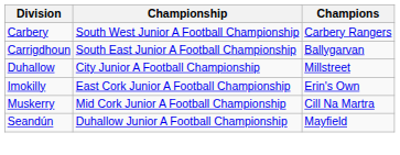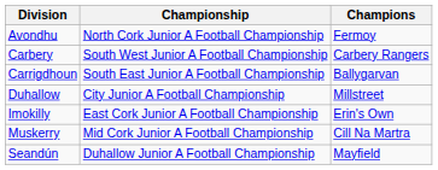 <table class="wikitable">
 <tr>
 <th>Division</th>
 <th>Championship</th>
 <th>Champions</th>
+</tr>
+<tr>
+<td><a href='#'>Avondhu</a></td>
+<td><a href='#'>North Cork Junior A Football Championship</a></td>
+<td><a href='#'>Fermoy</a></td>
 </tr>
 <tr>
 <td><a href='#'>Carbery</a></td>
 <td><a href='#'>South West Junior A Football Championship</a></td>
 <td><a href='#'>Carbery Rangers</a></td>
 </tr>
 <tr>
 <td><a href='#'>Carrigdhoun</a></td>
 <td><a href='#'>South East Junior A Football Championship</a></td>
 <td><a href='#'>Ballygarvan</a></td>
 </tr>
 <tr>
 <td><a href='#'>Duhallow</a></td>
 <td><a href='#'>City Junior A Football Championship</a></td>
 <td><a href='#'>Millstreet</a></td>
 </tr>
 <tr>
 <td><a href='#'>Imokilly</a></td>
 <td><a href='#'>East Cork Junior A Football Championship</a></td>
 <td><a href='#'>Erin's Own</a></td>
 </tr>
 <tr>
 <td><a href='#'>Muskerry</a></td>
 <td><a href='#'>Mid Cork Junior A Football Championship</a></td>
 <td><a href='#'>Cill Na Martra</a></td>
 </tr>
 <tr>
 <td><a href='#'>Seandún</a></td>
 <td><a href='#'>Duhallow Junior A Football Championship</a></td>
 <td><a href='#'>Mayfield</a></td>
 </tr>
 </table>
